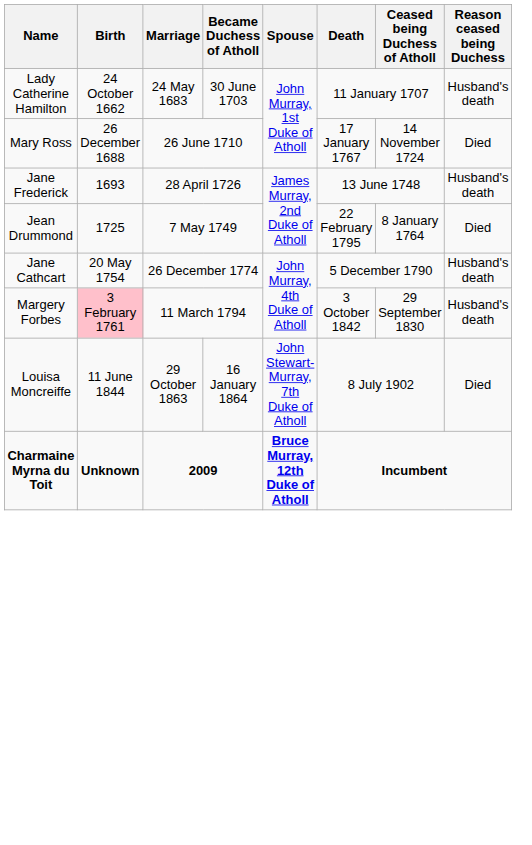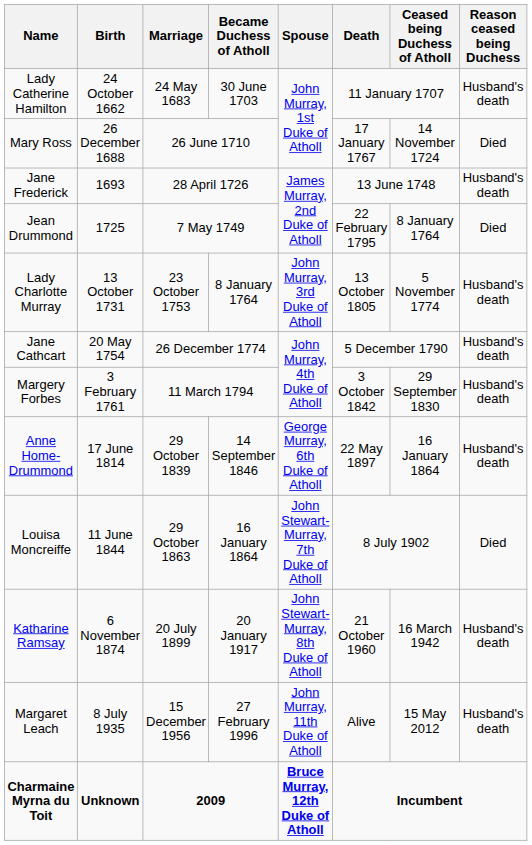 <table class="wikitable" width="100%" style="text-align: center;">
 <tr>
 <th>Name</th>
 <th>Birth</th>
 <th>Marriage</th>
 <th>Became Duchess of Atholl</th>
 <th>Spouse</th>
 <th>Death</th>
 <th>Ceased being Duchess of Atholl</th>
 <th>Reason ceased being Duchess</th>
 </tr>
 <tr>
 <td>Lady Catherine Hamilton</td>
 <td>24 October 1662</td>
 <td>24 May 1683</td>
 <td align="center">30 June 1703</td>
 <td rowspan="2"><a href='#'>John Murray, 1st Duke of Atholl</a></td>
 <td colspan="2">11 January 1707</td>
 <td>Husband's death</td>
 </tr>
 <tr>
 <td>Mary Ross</td>
 <td>26 December 1688</td>
 <td colspan="2">26 June 1710</td>
 <td>17 January 1767</td>
 <td>14 November 1724</td>
 <td>Died</td>
 </tr>
 <tr>
 <td>Jane Frederick</td>
 <td>1693</td>
 <td colspan="2" align="center">28 April 1726</td>
 <td rowspan="2"><a href='#'>James Murray, 2nd Duke of Atholl</a></td>
 <td colspan="2">13 June 1748</td>
 <td>Husband's death</td>
 </tr>
 <tr>
 <td>Jean Drummond</td>
 <td>1725</td>
 <td colspan="2">7 May 1749</td>
 <td>22 February 1795</td>
 <td>8 January 1764</td>
 <td>Died</td>
 </tr>
 <tr>
+<td>Lady Charlotte Murray</td>
+<td>13 October 1731</td>
+<td>23 October 1753</td>
+<td>8 January 1764</td>
+<td><a href='#'>John Murray, 3rd Duke of Atholl</a></td>
+<td>13 October 1805</td>
+<td>5 November 1774</td>
+<td>Husband's death</td>
+</tr>
+<tr>
 <td>Jane Cathcart</td>
 <td>20 May 1754</td>
 <td colspan="2">26 December 1774</td>
 <td rowspan="2"><a href='#'>John Murray, 4th Duke of Atholl</a></td>
 <td colspan="2">5 December 1790</td>
 <td>Husband's death</td>
 </tr>
 <tr>
 <td>Margery Forbes</td>
-<td style="background: pink;">3 February 1761</td>
+<td>3 February 1761</td>
 <td colspan="2">11 March 1794</td>
 <td>3 October 1842</td>
 <td>29 September 1830</td>
+<td>Husband's death</td>
+</tr>
+<tr>
+<td><a href='#'>Anne Home-Drummond</a></td>
+<td>17 June 1814</td>
+<td>29 October 1839</td>
+<td>14 September 1846</td>
+<td><a href='#'>George Murray, 6th Duke of Atholl</a></td>
+<td>22 May 1897</td>
+<td>16 January 1864</td>
 <td>Husband's death</td>
 </tr>
 <tr>
 <td>Louisa Moncreiffe</td>
 <td>11 June 1844</td>
 <td>29 October 1863</td>
 <td>16 January 1864</td>
 <td><a href='#'>John Stewart-Murray, 7th Duke of Atholl</a></td>
 <td colspan="2">8 July 1902</td>
 <td>Died</td>
 </tr>
 <tr>
+<td><a href='#'>Katharine Ramsay</a></td>
+<td>6 November 1874</td>
+<td>20 July 1899</td>
+<td>20 January 1917</td>
+<td><a href='#'>John Stewart-Murray, 8th Duke of Atholl</a></td>
+<td>21 October 1960</td>
+<td>16 March 1942</td>
+<td>Husband's death</td>
+</tr>
+<tr>
+<td>Margaret Leach</td>
+<td>8 July 1935</td>
+<td>15 December 1956</td>
+<td>27 February 1996</td>
+<td><a href='#'>John Murray, 11th Duke of Atholl</a></td>
+<td>Alive</td>
+<td>15 May 2012</td>
+<td>Husband's death</td>
+</tr>
+<tr>
 <td><strong>Charmaine Myrna du Toit</strong></td>
 <td><strong>Unknown</strong></td>
 <td colspan="2"><strong>2009</strong></td>
 <td><a href='#'><strong>Bruce Murray, 12th Duke of Atholl</strong></a></td>
 <td colspan="3"><strong>Incumbent</strong></td>
 </tr>
 </table>
